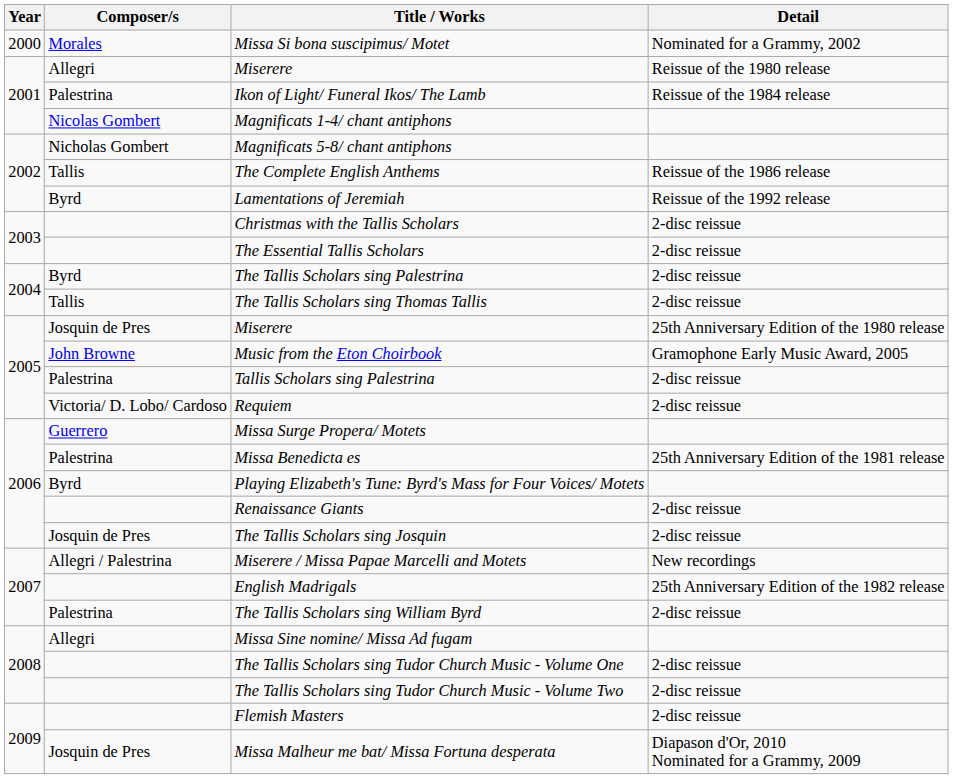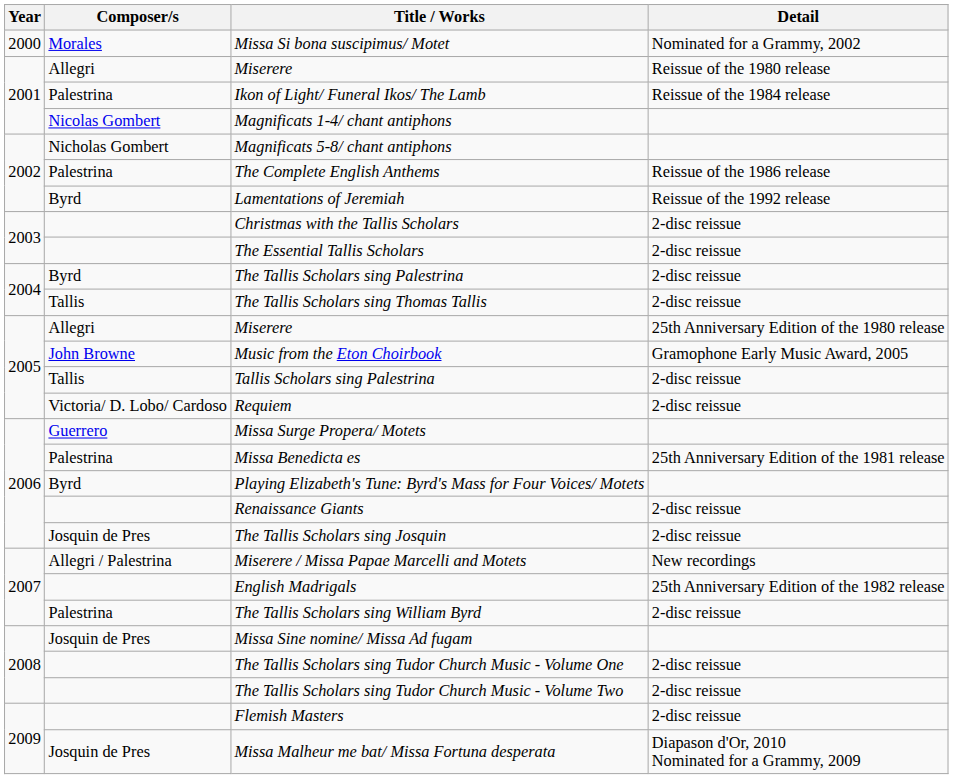 <table class="wikitable sortable">
 <tr>
 <th scope="col">Year</th>
 <th scope="col">Composer/s</th>
 <th scope="col">Title / Works</th>
 <th scope="col">Detail</th>
 </tr>
 <tr>
 <td>2000</td>
 <td><a href='#'>Morales</a></td>
 <td><em>Missa Si bona suscipimus/ Motet</em></td>
 <td>Nominated for a Grammy, 2002</td>
 </tr>
 <tr>
 <td rowspan="3">2001</td>
 <td>Allegri</td>
 <td><em>Miserere</em></td>
 <td>Reissue of the 1980 release</td>
 </tr>
 <tr>
 <td>Palestrina</td>
 <td><em>Ikon of Light/ Funeral Ikos/ The Lamb</em></td>
 <td>Reissue of the 1984 release</td>
 </tr>
 <tr>
 <td><a href='#'>Nicolas Gombert</a></td>
 <td><em>Magnificats 1-4/ chant antiphons</em></td>
 <td></td>
 </tr>
 <tr>
 <td rowspan="3">2002</td>
 <td>Nicholas Gombert</td>
 <td><em>Magnificats 5-8/ chant antiphons</em></td>
 <td></td>
 </tr>
 <tr>
-<td>Tallis</td>
+<td>Palestrina</td>
 <td><em>The Complete English Anthems</em></td>
 <td>Reissue of the 1986 release</td>
 </tr>
 <tr>
 <td>Byrd</td>
 <td><em>Lamentations of Jeremiah</em></td>
 <td>Reissue of the 1992 release</td>
 </tr>
 <tr>
 <td rowspan="2">2003</td>
 <td></td>
 <td><em>Christmas with the Tallis Scholars</em></td>
 <td>2-disc reissue</td>
 </tr>
 <tr>
 <td></td>
 <td><em>The Essential Tallis Scholars</em></td>
 <td>2-disc reissue</td>
 </tr>
 <tr>
 <td rowspan="2">2004</td>
 <td>Byrd</td>
 <td><em>The Tallis Scholars sing Palestrina</em></td>
 <td>2-disc reissue</td>
 </tr>
 <tr>
 <td>Tallis</td>
 <td><em>The Tallis Scholars sing Thomas Tallis</em></td>
 <td>2-disc reissue</td>
 </tr>
 <tr>
 <td rowspan="4">2005</td>
-<td>Josquin de Pres</td>
+<td>Allegri</td>
 <td><em>Miserere</em></td>
 <td>25th Anniversary Edition of the 1980 release</td>
 </tr>
 <tr>
 <td><a href='#'>John Browne</a></td>
 <td><em>Music from the <a href='#'>Eton Choirbook</a></em></td>
 <td>Gramophone Early Music Award, 2005</td>
 </tr>
 <tr>
-<td>Palestrina</td>
+<td>Tallis</td>
 <td><em>Tallis Scholars sing Palestrina</em></td>
 <td>2-disc reissue</td>
 </tr>
 <tr>
 <td>Victoria/ D. Lobo/ Cardoso</td>
 <td><em>Requiem</em></td>
 <td>2-disc reissue</td>
 </tr>
 <tr>
 <td rowspan="5">2006</td>
 <td><a href='#'>Guerrero</a></td>
 <td><em>Missa Surge Propera/ Motets</em></td>
 <td></td>
 </tr>
 <tr>
 <td>Palestrina</td>
 <td><em>Missa Benedicta es</em></td>
 <td>25th Anniversary Edition of the 1981 release</td>
 </tr>
 <tr>
 <td>Byrd</td>
 <td><em>Playing Elizabeth's Tune: Byrd's Mass for Four Voices/ Motets</em></td>
 <td></td>
 </tr>
 <tr>
 <td></td>
 <td><em>Renaissance Giants</em></td>
 <td>2-disc reissue</td>
 </tr>
 <tr>
 <td>Josquin de Pres</td>
 <td><em>The Tallis Scholars sing Josquin</em></td>
 <td>2-disc reissue</td>
 </tr>
 <tr>
 <td rowspan="3">2007</td>
 <td>Allegri / Palestrina</td>
 <td><em>Miserere / Missa Papae Marcelli and Motets</em></td>
 <td>New recordings</td>
 </tr>
 <tr>
 <td></td>
 <td><em>English Madrigals</em></td>
 <td>25th Anniversary Edition of the 1982 release</td>
 </tr>
 <tr>
 <td>Palestrina</td>
 <td><em>The Tallis Scholars sing William Byrd</em></td>
 <td>2-disc reissue</td>
 </tr>
 <tr>
 <td rowspan="3">2008</td>
-<td>Allegri</td>
+<td>Josquin de Pres</td>
 <td><em>Missa Sine nomine/ Missa Ad fugam</em></td>
 <td></td>
 </tr>
 <tr>
 <td></td>
 <td><em>The Tallis Scholars sing Tudor Church Music - Volume One</em></td>
 <td>2-disc reissue</td>
 </tr>
 <tr>
 <td></td>
 <td><em>The Tallis Scholars sing Tudor Church Music - Volume Two</em></td>
 <td>2-disc reissue</td>
 </tr>
 <tr>
 <td rowspan="2">2009</td>
 <td></td>
 <td><em>Flemish Masters</em></td>
 <td>2-disc reissue</td>
 </tr>
 <tr>
 <td>Josquin de Pres</td>
 <td><em>Missa Malheur me bat/ Missa Fortuna desperata</em></td>
 <td>Diapason d'Or, 2010<br>Nominated for a Grammy, 2009</td>
 </tr>
 </table>
